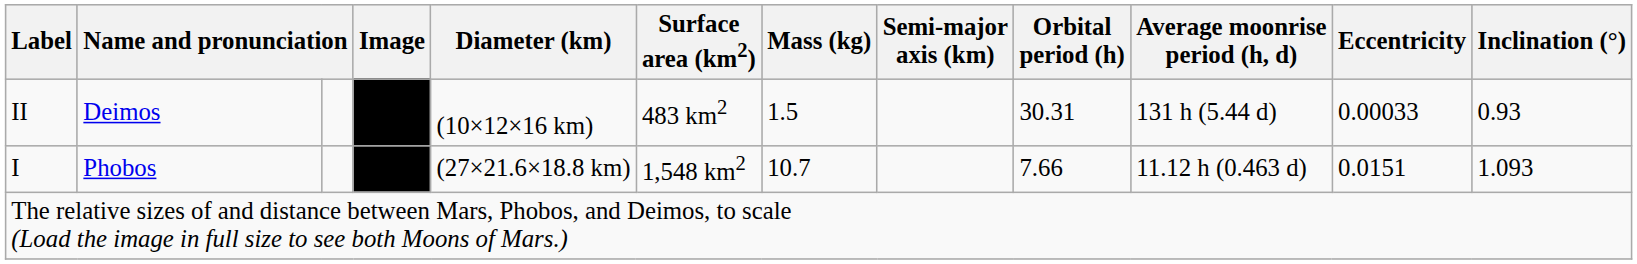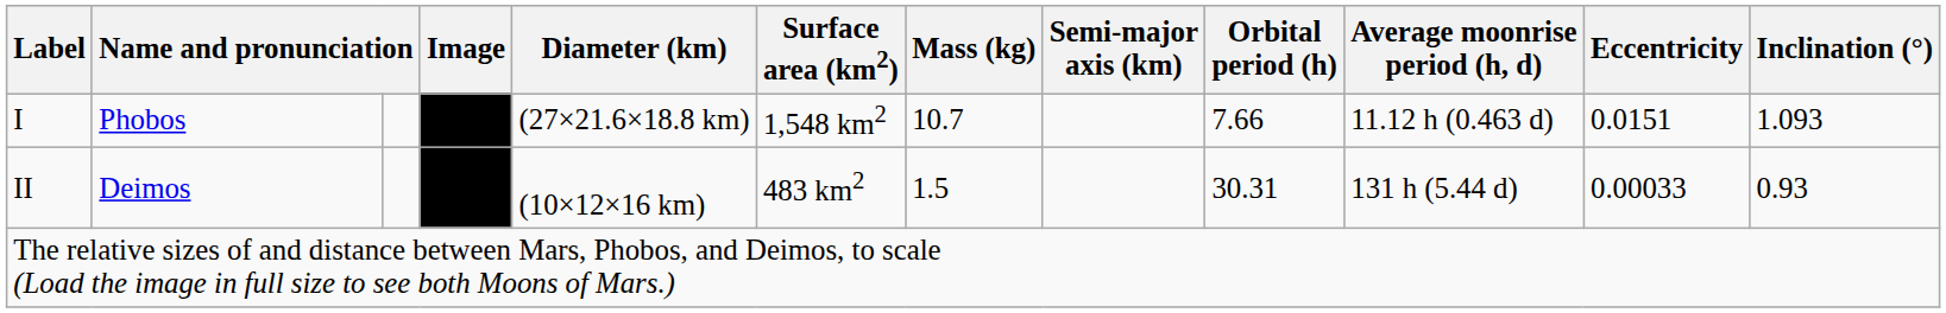 <table class="wikitable" style="margin:1em auto;">
 <tr style="background:#efefef;">
 <th>Label <br></th>
 <th colspan=2>Name and pronunciation</th>
 <th>Image</th>
 <th>Diameter (km)</th>
 <th>Surface<br>area (km<sup>2</sup>)</th>
 <th>Mass (kg)</th>
 <th>Semi-major<br>axis (km)</th>
 <th>Orbital<br>period (h)</th>
 <th>Average moonrise<br>period (h, d)</th>
 <th>Eccentricity</th>
 <th>Inclination (°)</th>
+</tr>
+<tr>
+<td>I</td>
+<td><a href='#'>Phobos</a></td>
+<td><br></td>
+<td bgcolor=black></td>
+<td>(27×21.6×18.8 km)</td>
+<td>1,548 km<sup>2</sup></td>
+<td>10.7</td>
+<td></td>
+<td>7.66</td>
+<td>11.12 h (0.463 d)</td>
+<td>0.0151</td>
+<td>1.093</td>
 </tr>
 <tr>
 <td>II</td>
 <td><a href='#'>Deimos</a></td>
 <td><br></td>
 <td bgcolor=black></td>
 <td><br>(10×12×16 km)</td>
 <td>483 km<sup>2</sup></td>
 <td>1.5</td>
 <td></td>
 <td>30.31</td>
 <td>131 h (5.44 d)</td>
 <td>0.00033</td>
 <td>0.93</td>
 </tr>
 <tr>
-<td>I</td>
-<td><a href='#'>Phobos</a></td>
-<td><br></td>
-<td bgcolor=black></td>
-<td>(27×21.6×18.8 km)</td>
-<td>1,548 km<sup>2</sup></td>
-<td>10.7</td>
-<td></td>
-<td>7.66</td>
-<td>11.12 h (0.463 d)</td>
-<td>0.0151</td>
-<td>1.093</td>
-</tr>
-<tr>
 <td colspan="12">The relative sizes of and distance between Mars, Phobos, and Deimos, to scale<br><em>(Load the image in full size to see both Moons of Mars.)</em></td>
 </tr>
 </table>
